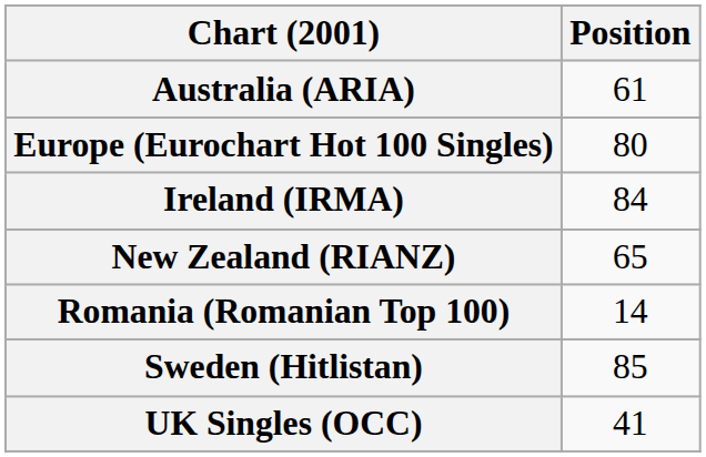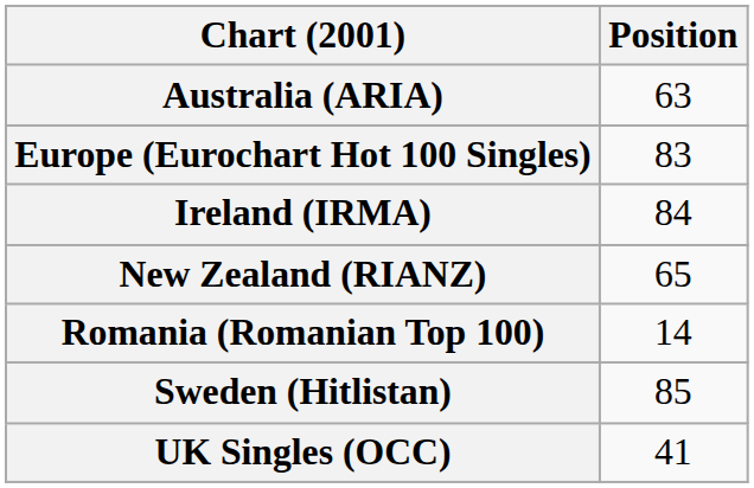 <table class="wikitable sortable plainrowheaders" style="text-align:center">
 <tr>
 <th scope="col">Chart (2001)</th>
 <th scope="col">Position</th>
 </tr>
 <tr>
 <th scope="row">Australia (ARIA)</th>
-<td>61</td>
+<td>63</td>
 </tr>
 <tr>
 <th scope="row">Europe (Eurochart Hot 100 Singles)</th>
-<td>80</td>
+<td>83</td>
 </tr>
 <tr>
 <th scope="row">Ireland (IRMA)</th>
 <td>84</td>
 </tr>
 <tr>
 <th scope="row">New Zealand (RIANZ)</th>
 <td>65</td>
 </tr>
 <tr>
 <th scope="row">Romania (Romanian Top 100)</th>
 <td>14</td>
 </tr>
 <tr>
 <th scope="row">Sweden (Hitlistan)</th>
 <td>85</td>
 </tr>
 <tr>
 <th scope="row">UK Singles (OCC)</th>
 <td>41</td>
 </tr>
 </table>
